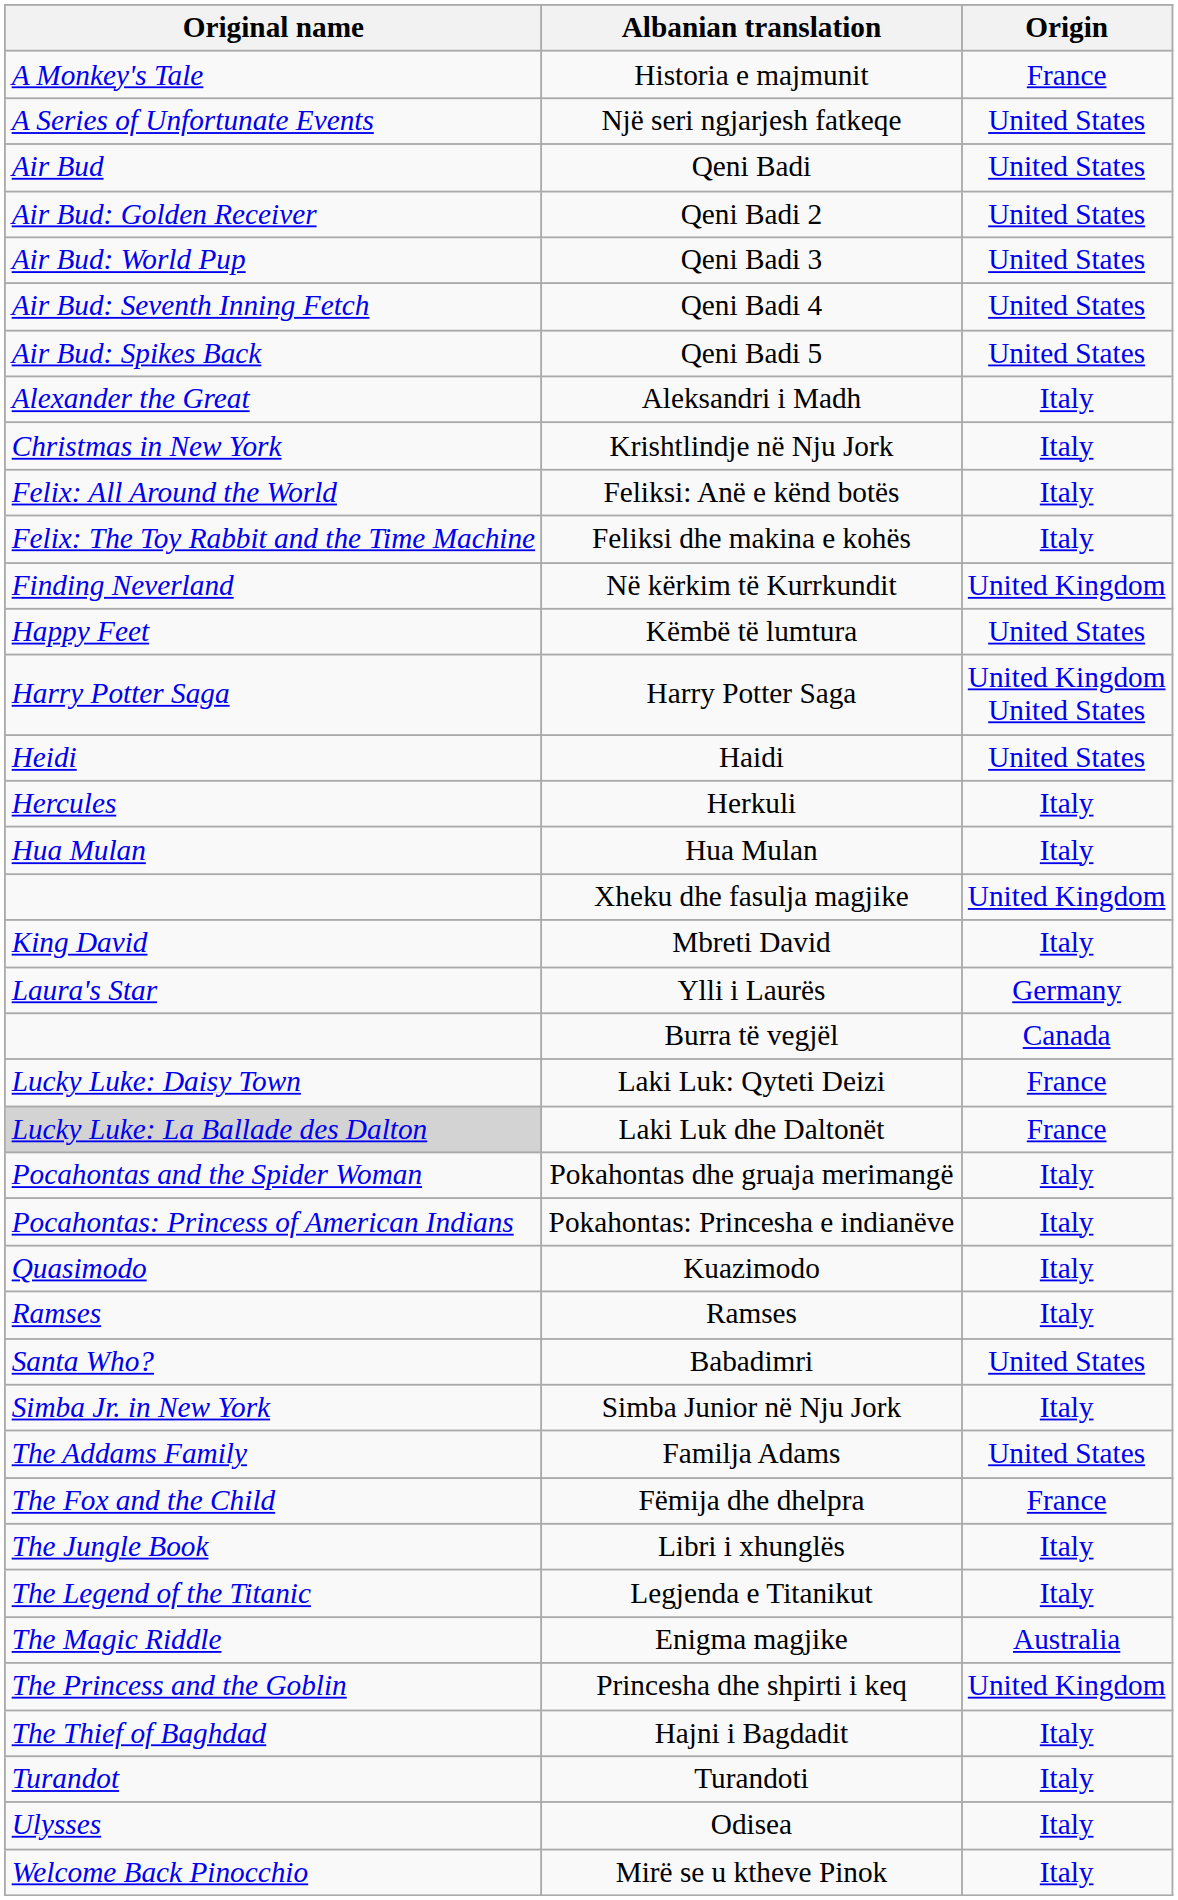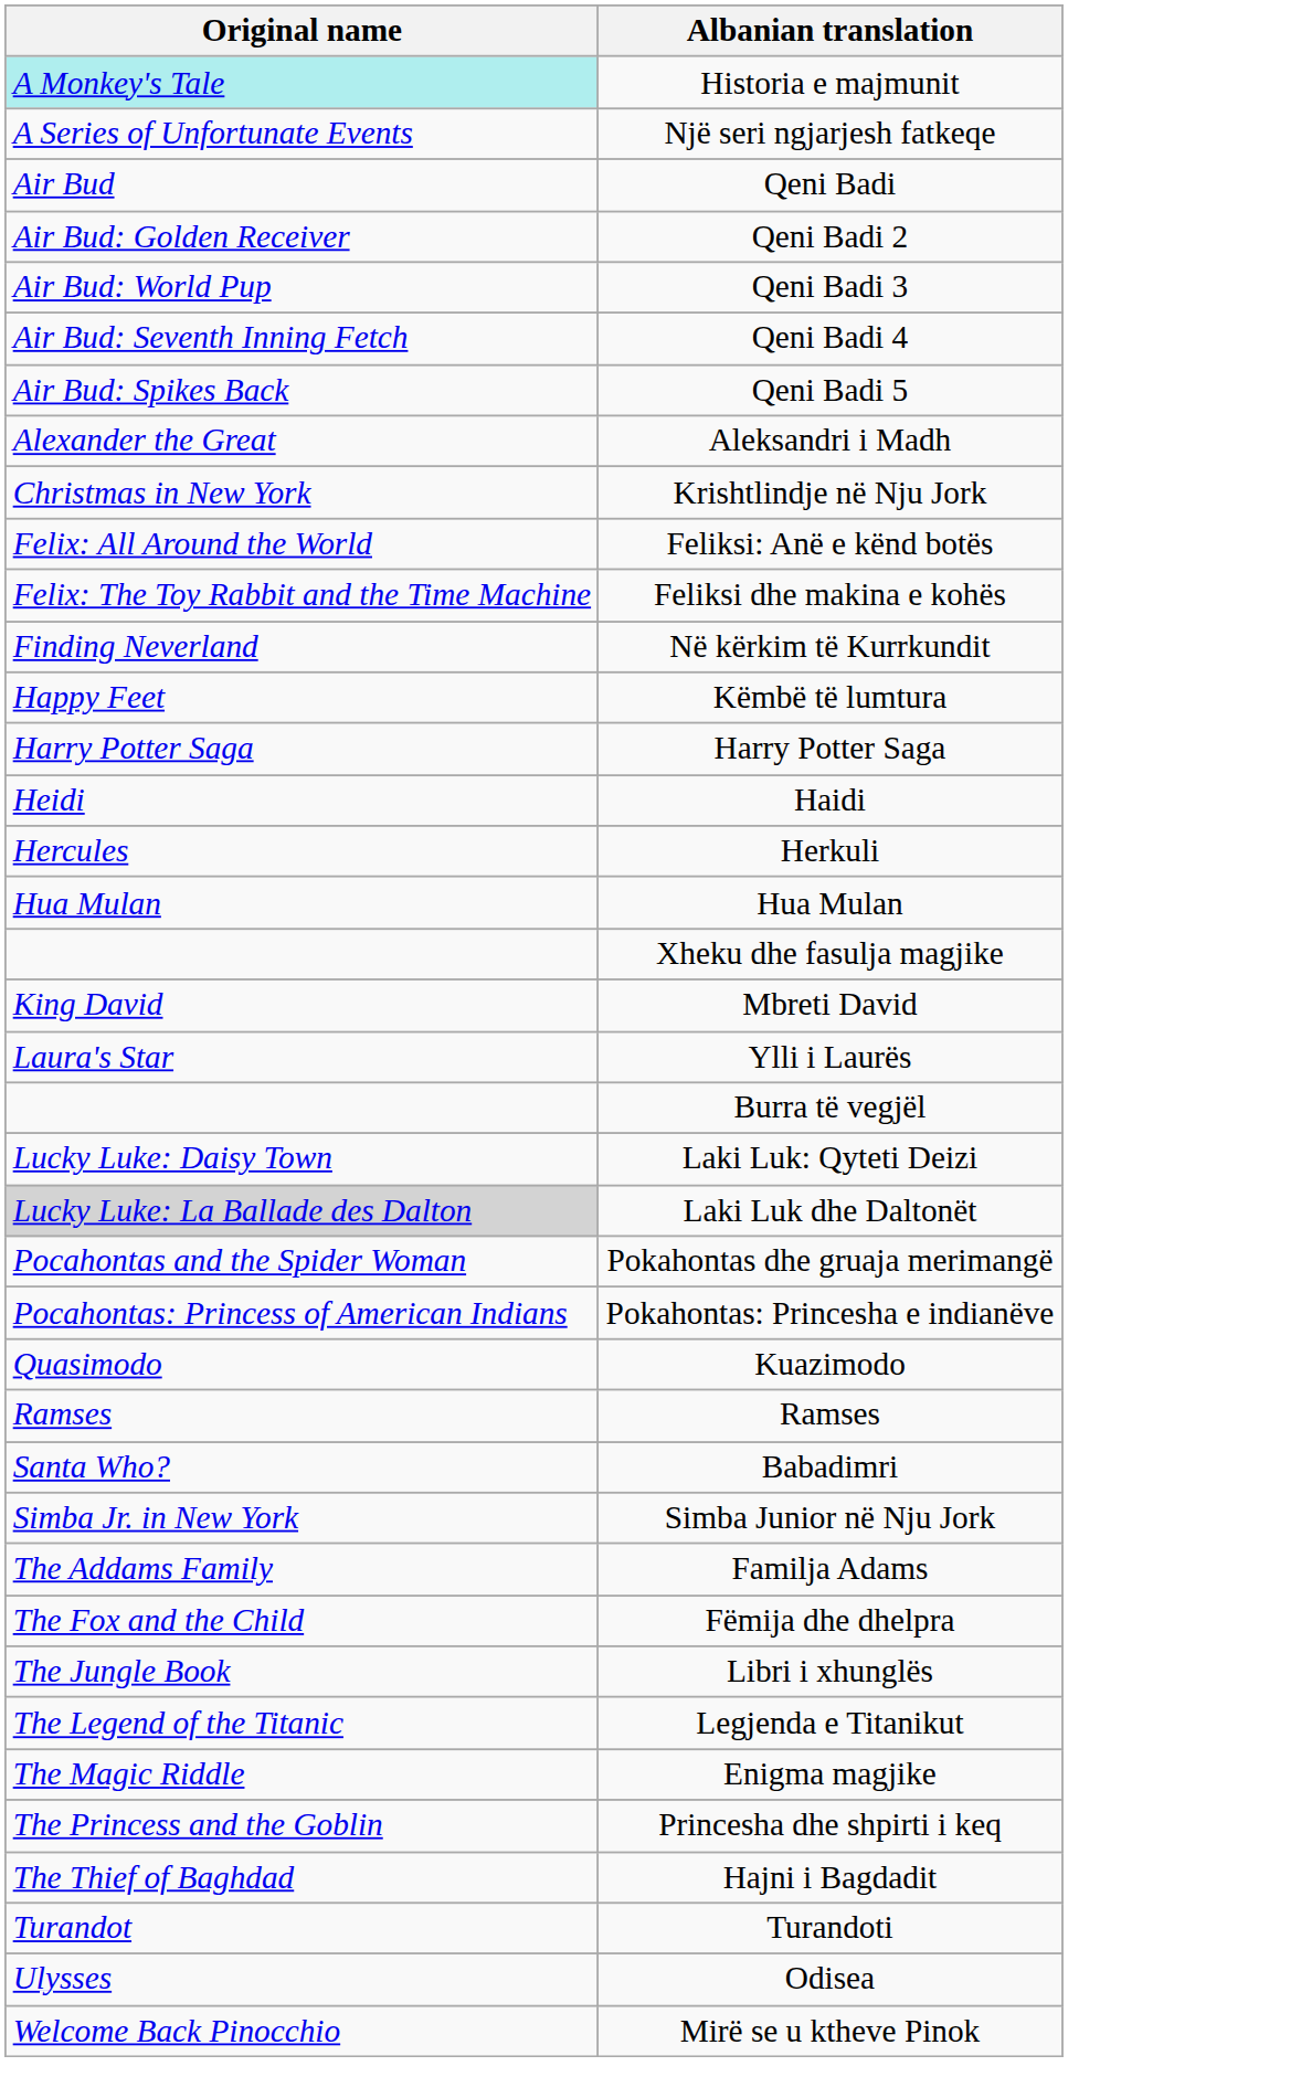 <table class="wikitable">
 <tr>
 <th>Original name</th>
 <th>Albanian translation</th>
-<th>Origin</th>
 </tr>
 <tr>
-<td><em><a href='#'>A Monkey's Tale</a></em></td>
+<td style="background: paleturquoise;"><em><a href='#'>A Monkey's Tale</a></em></td>
 <td align=center>Historia e majmunit</td>
-<td align=center><a href='#'>France</a></td>
 </tr>
 <tr>
 <td><em><a href='#'>A Series of Unfortunate Events</a></em></td>
 <td align=center>Një seri ngjarjesh fatkeqe</td>
-<td align=center><a href='#'>United States</a></td>
 </tr>
 <tr>
 <td><em><a href='#'>Air Bud</a></em></td>
 <td align=center>Qeni Badi</td>
-<td align=center><a href='#'>United States</a></td>
 </tr>
 <tr>
 <td><em><a href='#'>Air Bud: Golden Receiver</a></em></td>
 <td align=center>Qeni Badi 2</td>
-<td align=center><a href='#'>United States</a></td>
 </tr>
 <tr>
 <td><em><a href='#'>Air Bud: World Pup</a></em></td>
 <td align=center>Qeni Badi 3</td>
-<td align=center><a href='#'>United States</a></td>
 </tr>
 <tr>
 <td><em><a href='#'>Air Bud: Seventh Inning Fetch</a></em></td>
 <td align=center>Qeni Badi 4</td>
-<td align=center><a href='#'>United States</a></td>
 </tr>
 <tr>
 <td><em><a href='#'>Air Bud: Spikes Back</a></em></td>
 <td align=center>Qeni Badi 5</td>
-<td align=center><a href='#'>United States</a></td>
 </tr>
 <tr>
 <td><em><a href='#'>Alexander the Great</a></em></td>
 <td align=center>Aleksandri i Madh</td>
-<td align=center><a href='#'>Italy</a></td>
 </tr>
 <tr>
 <td><em><a href='#'>Christmas in New York</a></em></td>
 <td align=center>Krishtlindje në Nju Jork</td>
-<td align=center><a href='#'>Italy</a></td>
 </tr>
 <tr>
 <td><em><a href='#'>Felix: All Around the World</a></em></td>
 <td align=center>Feliksi: Anë e kënd botës</td>
-<td align=center><a href='#'>Italy</a></td>
 </tr>
 <tr>
 <td><em><a href='#'>Felix: The Toy Rabbit and the Time Machine</a></em></td>
 <td align=center>Feliksi dhe makina e kohës</td>
-<td align=center><a href='#'>Italy</a></td>
 </tr>
 <tr>
 <td><em><a href='#'>Finding Neverland</a></em></td>
 <td align=center>Në kërkim të Kurrkundit</td>
-<td align=center><a href='#'>United Kingdom</a></td>
 </tr>
 <tr>
 <td><em><a href='#'>Happy Feet</a></em></td>
 <td align=center>Këmbë të lumtura</td>
-<td align=center><a href='#'>United States</a></td>
 </tr>
 <tr>
 <td><em><a href='#'>Harry Potter Saga</a></em></td>
 <td align=center>Harry Potter Saga</td>
-<td align=center><a href='#'>United Kingdom</a><br><a href='#'>United States</a></td>
 </tr>
 <tr>
 <td><em><a href='#'>Heidi</a></em></td>
 <td align=center>Haidi</td>
-<td align=center><a href='#'>United States</a></td>
 </tr>
 <tr>
 <td><em><a href='#'>Hercules</a></em></td>
 <td align=center>Herkuli</td>
-<td align=center><a href='#'>Italy</a></td>
 </tr>
 <tr>
 <td><em><a href='#'>Hua Mulan</a></em></td>
 <td align=center>Hua Mulan</td>
-<td align=center><a href='#'>Italy</a></td>
 </tr>
 <tr>
 <td><em></em></td>
 <td align=center>Xheku dhe fasulja magjike</td>
-<td align=center><a href='#'>United Kingdom</a></td>
 </tr>
 <tr>
 <td><em><a href='#'>King David</a></em></td>
 <td align=center>Mbreti David</td>
-<td align=center><a href='#'>Italy</a></td>
 </tr>
 <tr>
 <td><em><a href='#'>Laura's Star</a></em></td>
 <td align=center>Ylli i Laurës</td>
-<td align=center><a href='#'>Germany</a></td>
 </tr>
 <tr>
 <td><em></em></td>
 <td align=center>Burra të vegjël</td>
-<td align=center><a href='#'>Canada</a></td>
 </tr>
 <tr>
 <td><em><a href='#'>Lucky Luke: Daisy Town</a></em></td>
 <td align=center>Laki Luk: Qyteti Deizi</td>
-<td align=center><a href='#'>France</a></td>
 </tr>
 <tr>
 <td style="background: lightgrey;"><em><a href='#'>Lucky Luke: La Ballade des Dalton</a></em></td>
 <td align=center>Laki Luk dhe Daltonët</td>
-<td align=center><a href='#'>France</a></td>
 </tr>
 <tr>
 <td><em><a href='#'>Pocahontas and the Spider Woman</a></em></td>
 <td align=center>Pokahontas dhe gruaja merimangë</td>
-<td align=center><a href='#'>Italy</a></td>
 </tr>
 <tr>
 <td><em><a href='#'>Pocahontas: Princess of American Indians</a></em></td>
 <td align=center>Pokahontas: Princesha e indianëve</td>
-<td align=center><a href='#'>Italy</a></td>
 </tr>
 <tr>
 <td><em><a href='#'>Quasimodo</a></em></td>
 <td align=center>Kuazimodo</td>
-<td align=center><a href='#'>Italy</a></td>
 </tr>
 <tr>
 <td><em><a href='#'>Ramses</a></em></td>
 <td align=center>Ramses</td>
-<td align=center><a href='#'>Italy</a></td>
 </tr>
 <tr>
 <td><em><a href='#'>Santa Who?</a></em></td>
 <td align=center>Babadimri</td>
-<td align=center><a href='#'>United States</a></td>
 </tr>
 <tr>
 <td><em><a href='#'>Simba Jr. in New York</a></em></td>
 <td align=center>Simba Junior në Nju Jork</td>
-<td align=center><a href='#'>Italy</a></td>
 </tr>
 <tr>
 <td><em><a href='#'>The Addams Family</a></em></td>
 <td align=center>Familja Adams</td>
-<td align=center><a href='#'>United States</a></td>
 </tr>
 <tr>
 <td><em><a href='#'>The Fox and the Child</a></em></td>
 <td align=center>Fëmija dhe dhelpra</td>
-<td align=center><a href='#'>France</a></td>
 </tr>
 <tr>
 <td><em><a href='#'>The Jungle Book</a></em></td>
 <td align=center>Libri i xhunglës</td>
-<td align=center><a href='#'>Italy</a></td>
 </tr>
 <tr>
 <td><em><a href='#'>The Legend of the Titanic</a></em></td>
 <td align=center>Legjenda e Titanikut</td>
-<td align=center><a href='#'>Italy</a></td>
 </tr>
 <tr>
 <td><em><a href='#'>The Magic Riddle</a></em></td>
 <td align=center>Enigma magjike</td>
-<td align=center><a href='#'>Australia</a></td>
 </tr>
 <tr>
 <td><em><a href='#'>The Princess and the Goblin</a></em></td>
 <td align=center>Princesha dhe shpirti i keq</td>
-<td align=center><a href='#'>United Kingdom</a></td>
 </tr>
 <tr>
 <td><em><a href='#'>The Thief of Baghdad</a></em></td>
 <td align=center>Hajni i Bagdadit</td>
-<td align=center><a href='#'>Italy</a></td>
 </tr>
 <tr>
 <td><em><a href='#'>Turandot</a></em></td>
 <td align=center>Turandoti</td>
-<td align=center><a href='#'>Italy</a></td>
 </tr>
 <tr>
 <td><em><a href='#'>Ulysses</a></em></td>
 <td align=center>Odisea</td>
-<td align=center><a href='#'>Italy</a></td>
 </tr>
 <tr>
 <td><em><a href='#'>Welcome Back Pinocchio</a></em></td>
 <td align=center>Mirë se u ktheve Pinok</td>
-<td align=center><a href='#'>Italy</a></td>
 </tr>
 </table>
